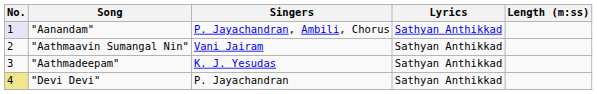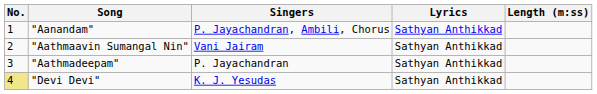 <table class="wikitable" style="font-size:95%;">
 <tr>
 <th>No.</th>
 <th>Song</th>
 <th>Singers</th>
 <th>Lyrics</th>
 <th>Length (m:ss)</th>
 </tr>
 <tr>
-<td style="background: lavender;">1</td>
+<td>1</td>
 <td>"Aanandam"</td>
 <td><a href='#'>P. Jayachandran</a>, <a href='#'>Ambili</a>, Chorus</td>
 <td><a href='#'>Sathyan Anthikkad</a></td>
 <td></td>
 </tr>
 <tr>
 <td>2</td>
 <td>"Aathmaavin Sumangal Nin"</td>
 <td><a href='#'>Vani Jairam</a></td>
 <td>Sathyan Anthikkad</td>
 <td></td>
 </tr>
 <tr>
 <td>3</td>
 <td>"Aathmadeepam"</td>
-<td><a href='#'>K. J. Yesudas</a></td>
+<td>P. Jayachandran</td>
 <td>Sathyan Anthikkad</td>
 <td></td>
 </tr>
 <tr>
 <td style="background: khaki;">4</td>
 <td>"Devi Devi"</td>
-<td>P. Jayachandran</td>
+<td><a href='#'>K. J. Yesudas</a></td>
 <td>Sathyan Anthikkad</td>
 <td></td>
 </tr>
 </table>
